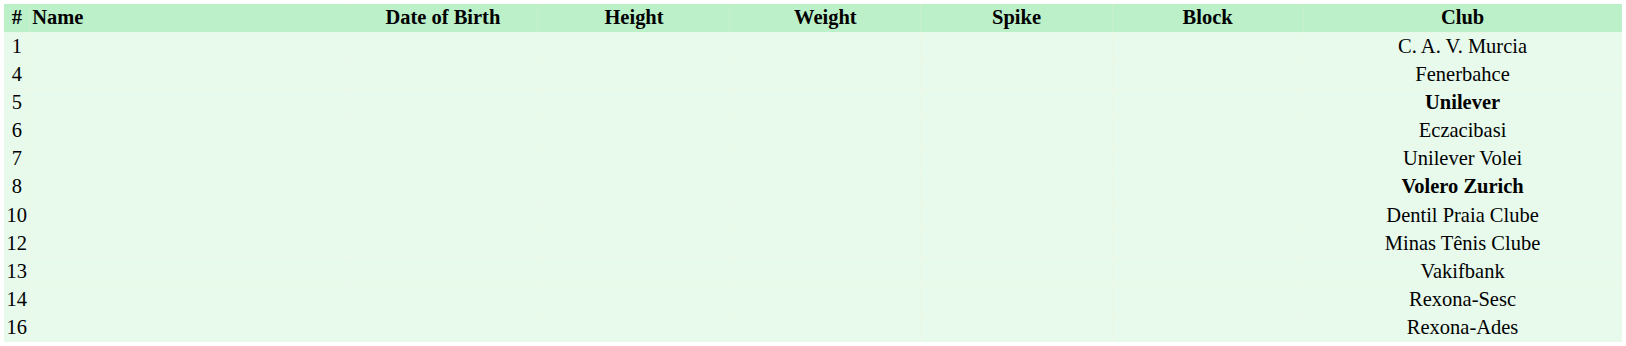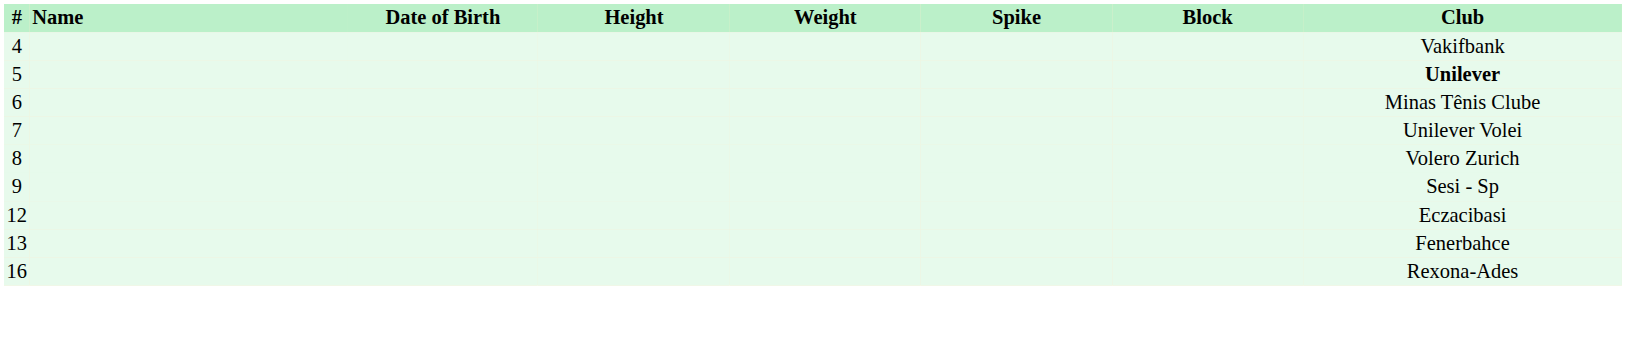 <table border=0 cellpadding=2 cellspacing=0  |- bgcolor=#FFECCE style=text-align:center; font-size:90%; width=100%>
 <tr bgcolor=#BBF0C9>
 <th>#</th>
 <th align=left width=20%>Name</th>
 <th width=12%>Date of Birth</th>
 <th width=12%>Height</th>
 <th width=12%>Weight</th>
 <th width=12%>Spike</th>
 <th width=12%>Block</th>
 <th width=20%>Club</th>
 </tr>
 <tr bgcolor=#E7FAEC>
-<td>1</td>
-<td align=left></td>
-<td align=right></td>
-<td></td>
-<td></td>
-<td></td>
-<td></td>
-<td>C. A. V. Murcia</td>
-</tr>
-<tr bgcolor=#E7FAEC>
 <td>4</td>
 <td align=left></td>
 <td align=right></td>
 <td></td>
 <td></td>
 <td></td>
 <td></td>
-<td>Fenerbahce</td>
+<td>Vakifbank</td>
 </tr>
 <tr bgcolor=#E7FAEC>
 <td>5</td>
 <td align=left></td>
 <td align=right></td>
 <td></td>
 <td></td>
 <td></td>
 <td></td>
 <td><strong>Unilever</strong></td>
 </tr>
 <tr bgcolor=#E7FAEC>
 <td>6</td>
 <td align=left></td>
 <td align=right></td>
 <td></td>
 <td></td>
 <td></td>
 <td></td>
-<td>Eczacibasi</td>
+<td>Minas Tênis Clube</td>
 </tr>
 <tr bgcolor=#E7FAEC>
 <td>7</td>
 <td align=left></td>
 <td align=right></td>
 <td></td>
 <td></td>
 <td></td>
 <td></td>
 <td>Unilever Volei</td>
 </tr>
 <tr bgcolor=#E7FAEC>
 <td>8</td>
 <td align=left></td>
 <td align=right></td>
 <td></td>
 <td></td>
 <td></td>
 <td></td>
-<td><strong>Volero Zurich</strong></td>
+<td>Volero Zurich</td>
 </tr>
 <tr bgcolor=#E7FAEC>
-<td>10</td>
+<td>9</td>
 <td align=left></td>
 <td align=right></td>
 <td></td>
 <td></td>
 <td></td>
 <td></td>
-<td>Dentil Praia Clube</td>
+<td>Sesi - Sp</td>
 </tr>
 <tr bgcolor=#E7FAEC>
 <td>12</td>
 <td align=left></td>
 <td align=right></td>
 <td></td>
 <td></td>
 <td></td>
 <td></td>
-<td>Minas Tênis Clube</td>
+<td>Eczacibasi</td>
 </tr>
 <tr bgcolor=#E7FAEC>
 <td>13</td>
 <td align=left></td>
 <td align=right></td>
 <td></td>
 <td></td>
 <td></td>
 <td></td>
-<td>Vakifbank</td>
-</tr>
-<tr bgcolor=#E7FAEC>
-<td>14</td>
-<td align=left></td>
-<td align=right></td>
-<td></td>
-<td></td>
-<td></td>
-<td></td>
-<td>Rexona-Sesc</td>
+<td>Fenerbahce</td>
 </tr>
 <tr bgcolor=#E7FAEC>
 <td>16</td>
 <td align=left></td>
 <td align=right></td>
 <td></td>
 <td></td>
 <td></td>
 <td></td>
 <td>Rexona-Ades</td>
 </tr>
 </table>
